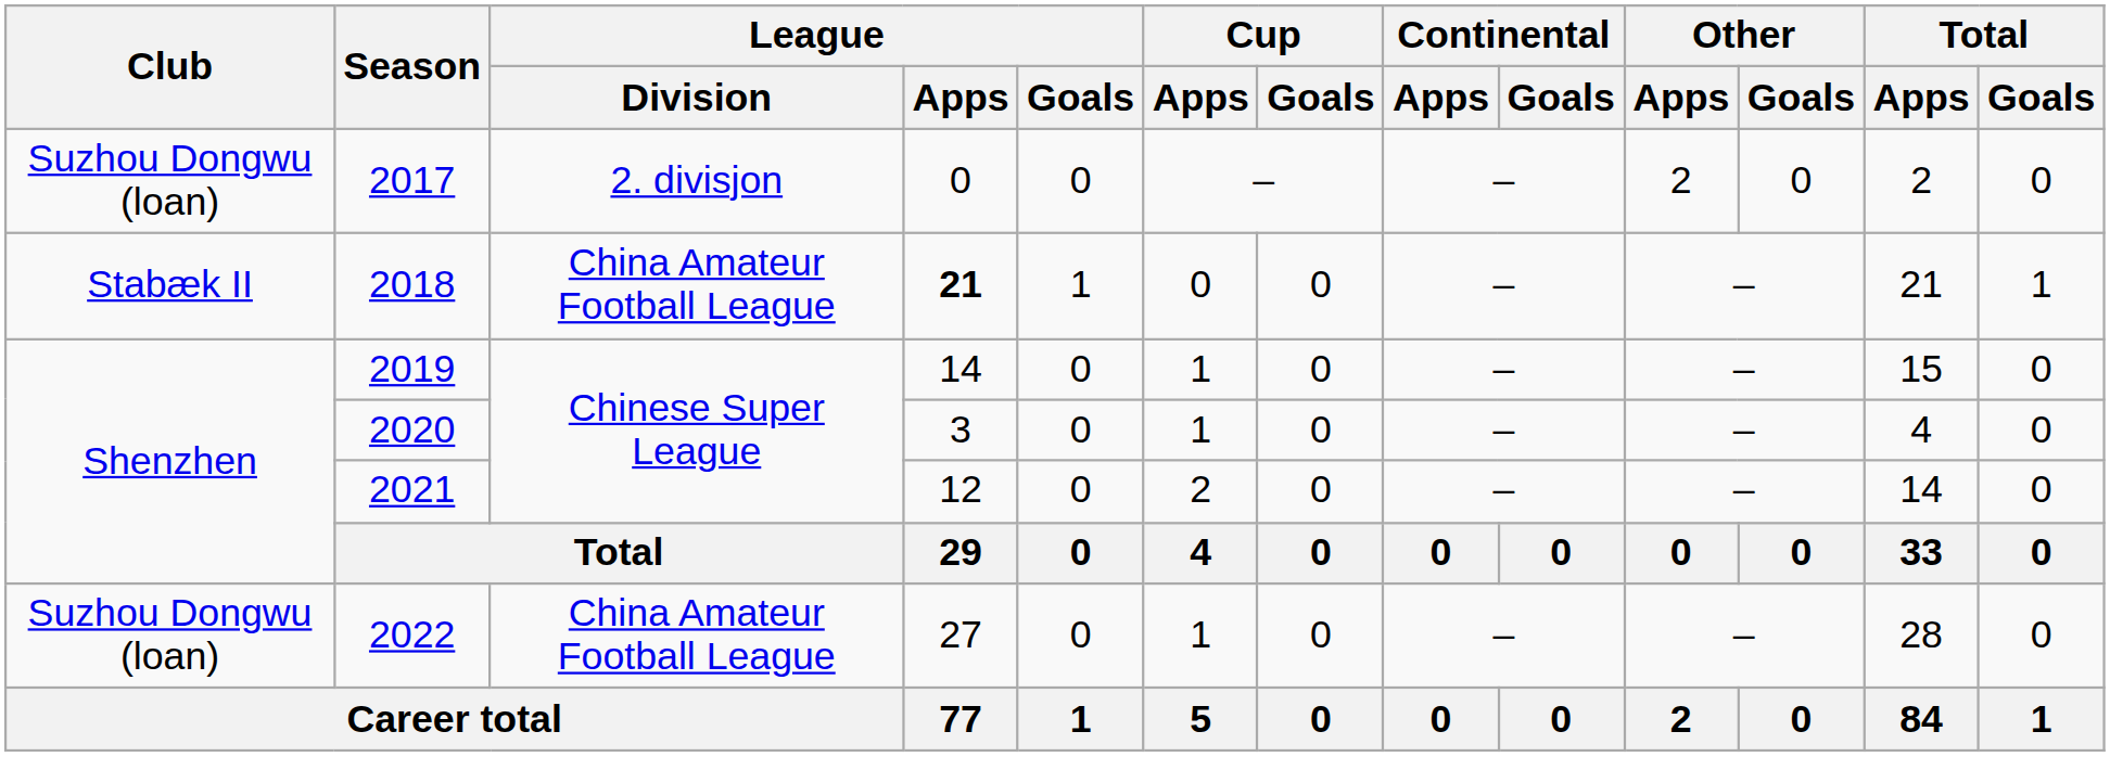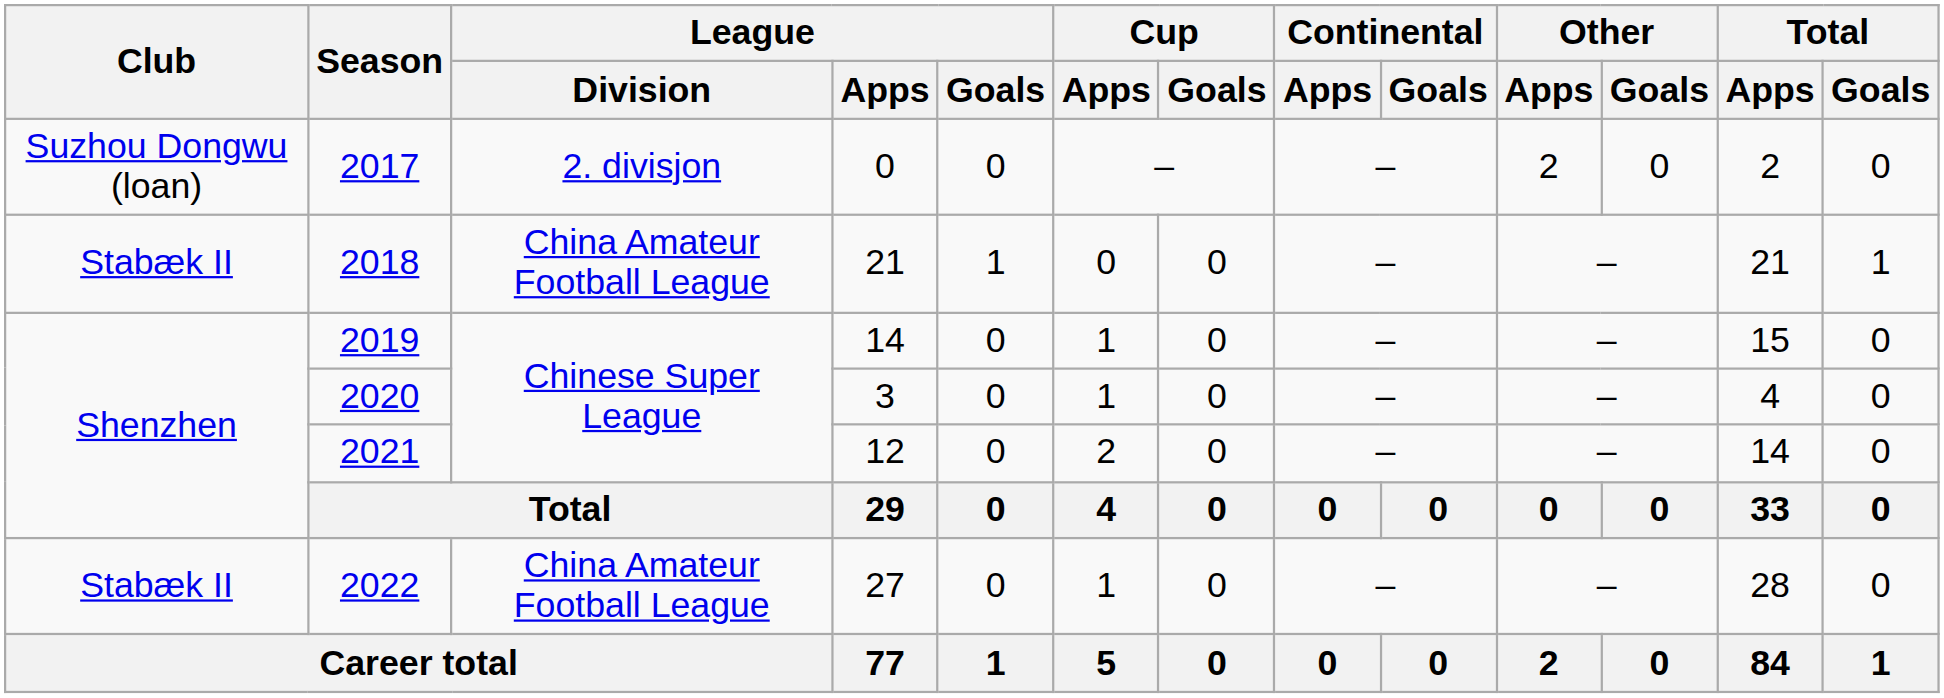 <table class="wikitable" style="text-align: center">
 <tr>
 <th rowspan="2">Club</th>
 <th rowspan="2">Season</th>
 <th colspan="3">League</th>
 <th colspan="2">Cup</th>
 <th colspan="2">Continental</th>
 <th colspan="2">Other</th>
 <th colspan="2">Total</th>
 </tr>
 <tr>
 <th>Division</th>
 <th>Apps</th>
 <th>Goals</th>
 <th>Apps</th>
 <th>Goals</th>
 <th>Apps</th>
 <th>Goals</th>
 <th>Apps</th>
 <th>Goals</th>
 <th>Apps</th>
 <th>Goals</th>
 </tr>
 <tr>
 <td><a href='#'>Suzhou Dongwu</a> (loan)</td>
 <td><a href='#'>2017</a></td>
 <td><a href='#'>2. divisjon</a></td>
 <td>0</td>
 <td>0</td>
 <td colspan="2">–</td>
 <td colspan="2">–</td>
 <td>2</td>
 <td>0</td>
 <td>2</td>
 <td>0</td>
 </tr>
 <tr>
 <td><a href='#'>Stabæk II</a></td>
 <td><a href='#'>2018</a></td>
 <td><a href='#'>China Amateur Football League</a></td>
-<td><strong>21</strong></td>
+<td>21</td>
 <td>1</td>
 <td>0</td>
 <td>0</td>
 <td colspan="2">–</td>
 <td colspan="2">–</td>
 <td>21</td>
 <td>1</td>
 </tr>
 <tr>
 <td rowspan=4><a href='#'>Shenzhen</a></td>
 <td><a href='#'>2019</a></td>
 <td rowspan=3><a href='#'>Chinese Super League</a></td>
 <td>14</td>
 <td>0</td>
 <td>1</td>
 <td>0</td>
 <td colspan="2">–</td>
 <td colspan="2">–</td>
 <td>15</td>
 <td>0</td>
 </tr>
 <tr>
 <td><a href='#'>2020</a></td>
 <td>3</td>
 <td>0</td>
 <td>1</td>
 <td>0</td>
 <td colspan="2">–</td>
 <td colspan="2">–</td>
 <td>4</td>
 <td>0</td>
 </tr>
 <tr>
 <td><a href='#'>2021</a></td>
 <td>12</td>
 <td>0</td>
 <td>2</td>
 <td>0</td>
 <td colspan="2">–</td>
 <td colspan="2">–</td>
 <td>14</td>
 <td>0</td>
 </tr>
 <tr>
 <th colspan=2>Total</th>
 <th>29</th>
 <th>0</th>
 <th>4</th>
 <th>0</th>
 <th>0</th>
 <th>0</th>
 <th>0</th>
 <th>0</th>
 <th>33</th>
 <th>0</th>
 </tr>
 <tr>
-<td><a href='#'>Suzhou Dongwu</a> (loan)</td>
+<td><a href='#'>Stabæk II</a></td>
 <td><a href='#'>2022</a></td>
 <td><a href='#'>China Amateur Football League</a></td>
 <td>27</td>
 <td>0</td>
 <td>1</td>
 <td>0</td>
 <td colspan="2">–</td>
 <td colspan="2">–</td>
 <td>28</td>
 <td>0</td>
 </tr>
 <tr>
 <th colspan=3>Career total</th>
 <th>77</th>
 <th>1</th>
 <th>5</th>
 <th>0</th>
 <th>0</th>
 <th>0</th>
 <th>2</th>
 <th>0</th>
 <th>84</th>
 <th>1</th>
 </tr>
 </table>
